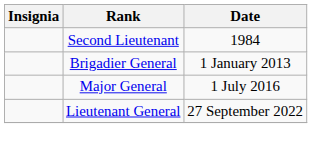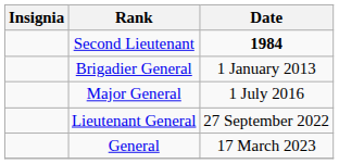 <table class="wikitable">
 <tr>
 <th>Insignia</th>
 <th>Rank</th>
 <th>Date</th>
 </tr>
 <tr style="text-align:center;">
 <td></td>
 <td><a href='#'>Second Lieutenant</a></td>
-<td>1984</td>
+<td><strong>1984</strong></td>
 </tr>
 <tr style="text-align:center;">
 <td></td>
 <td><a href='#'>Brigadier General</a></td>
 <td>1 January 2013</td>
 </tr>
 <tr style="text-align:center;">
 <td></td>
 <td><a href='#'>Major General</a></td>
 <td>1 July 2016</td>
 </tr>
 <tr style="text-align:center;">
 <td></td>
 <td><a href='#'>Lieutenant General</a></td>
 <td>27 September 2022</td>
 </tr>
+<tr style="text-align:center;">
+<td></td>
+<td><a href='#'>General</a></td>
+<td>17 March 2023</td>
+</tr>
 <tr>
 </tr>
 </table>
